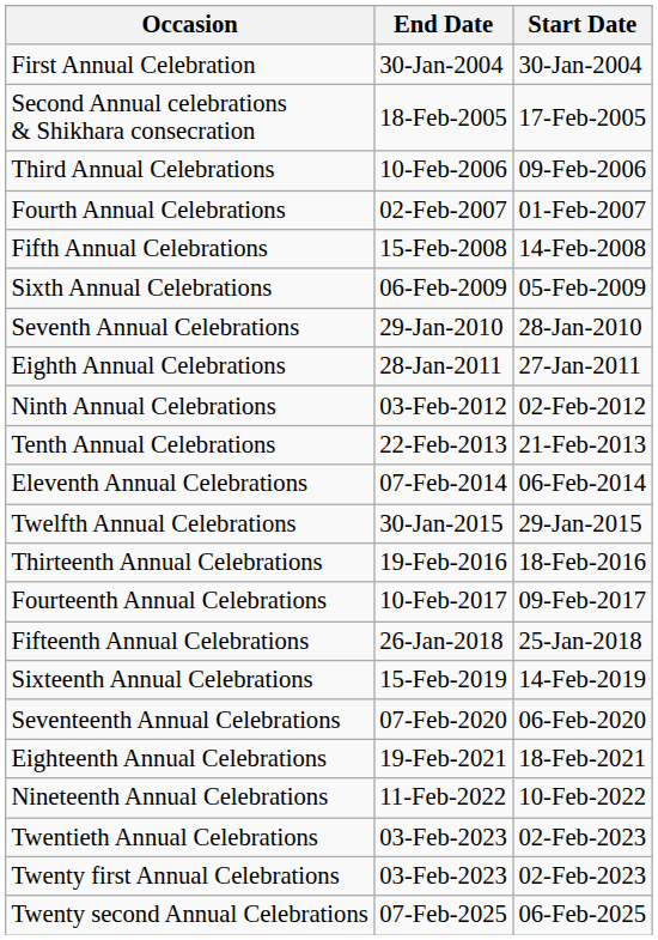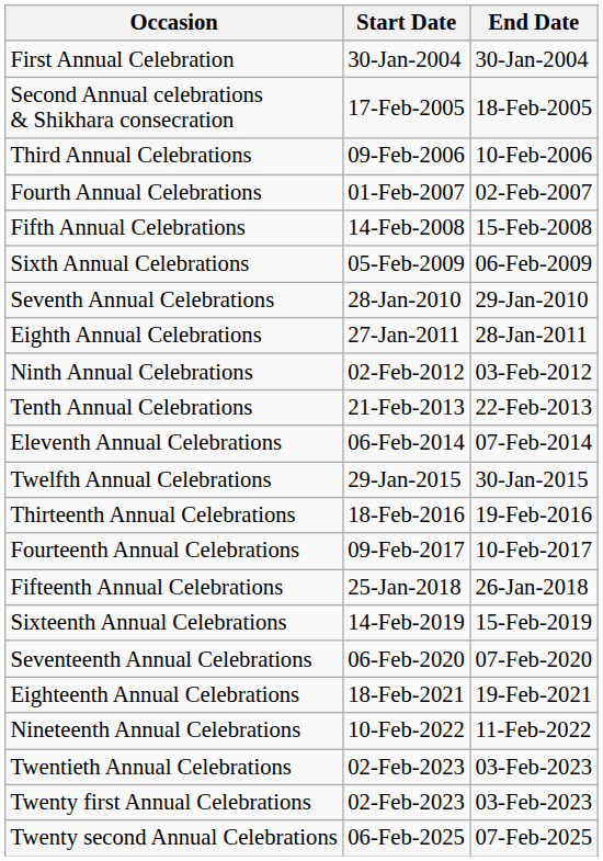 <table class="wikitable">
 <tr>
 <th>Occasion</th>
+<th>Start Date</th>
 <th>End Date</th>
-<th>Start Date</th>
 </tr>
 <tr>
 <td>First Annual Celebration</td>
 <td>30-Jan-2004</td>
 <td>30-Jan-2004</td>
 </tr>
 <tr>
 <td>Second Annual celebrations<br>& Shikhara consecration</td>
+<td>17-Feb-2005</td>
 <td>18-Feb-2005</td>
-<td>17-Feb-2005</td>
 </tr>
 <tr>
 <td>Third Annual Celebrations</td>
+<td>09-Feb-2006</td>
 <td>10-Feb-2006</td>
-<td>09-Feb-2006</td>
 </tr>
 <tr>
 <td>Fourth Annual Celebrations</td>
+<td>01-Feb-2007</td>
 <td>02-Feb-2007</td>
-<td>01-Feb-2007</td>
 </tr>
 <tr>
 <td>Fifth Annual Celebrations</td>
+<td>14-Feb-2008</td>
 <td>15-Feb-2008</td>
-<td>14-Feb-2008</td>
 </tr>
 <tr>
 <td>Sixth Annual Celebrations</td>
+<td>05-Feb-2009</td>
 <td>06-Feb-2009</td>
-<td>05-Feb-2009</td>
 </tr>
 <tr>
 <td>Seventh Annual Celebrations</td>
+<td>28-Jan-2010</td>
 <td>29-Jan-2010</td>
-<td>28-Jan-2010</td>
 </tr>
 <tr>
 <td>Eighth Annual Celebrations</td>
+<td>27-Jan-2011</td>
 <td>28-Jan-2011</td>
-<td>27-Jan-2011</td>
 </tr>
 <tr>
 <td>Ninth Annual Celebrations</td>
+<td>02-Feb-2012</td>
 <td>03-Feb-2012</td>
-<td>02-Feb-2012</td>
 </tr>
 <tr>
 <td>Tenth Annual Celebrations</td>
+<td>21-Feb-2013</td>
 <td>22-Feb-2013</td>
-<td>21-Feb-2013</td>
 </tr>
 <tr>
 <td>Eleventh Annual Celebrations</td>
+<td>06-Feb-2014</td>
 <td>07-Feb-2014</td>
-<td>06-Feb-2014</td>
 </tr>
 <tr>
 <td>Twelfth Annual Celebrations</td>
+<td>29-Jan-2015</td>
 <td>30-Jan-2015</td>
-<td>29-Jan-2015</td>
 </tr>
 <tr>
 <td>Thirteenth Annual Celebrations</td>
+<td>18-Feb-2016</td>
 <td>19-Feb-2016</td>
-<td>18-Feb-2016</td>
 </tr>
 <tr>
 <td>Fourteenth Annual Celebrations</td>
+<td>09-Feb-2017</td>
 <td>10-Feb-2017</td>
-<td>09-Feb-2017</td>
 </tr>
 <tr>
 <td>Fifteenth Annual Celebrations</td>
+<td>25-Jan-2018</td>
 <td>26-Jan-2018</td>
-<td>25-Jan-2018</td>
 </tr>
 <tr>
 <td>Sixteenth Annual Celebrations</td>
+<td>14-Feb-2019</td>
 <td>15-Feb-2019</td>
-<td>14-Feb-2019</td>
 </tr>
 <tr>
 <td>Seventeenth Annual Celebrations</td>
+<td>06-Feb-2020</td>
 <td>07-Feb-2020</td>
-<td>06-Feb-2020</td>
 </tr>
 <tr>
 <td>Eighteenth Annual Celebrations</td>
+<td>18-Feb-2021</td>
 <td>19-Feb-2021</td>
-<td>18-Feb-2021</td>
 </tr>
 <tr>
 <td>Nineteenth Annual Celebrations</td>
+<td>10-Feb-2022</td>
 <td>11-Feb-2022</td>
-<td>10-Feb-2022</td>
 </tr>
 <tr>
 <td>Twentieth Annual Celebrations</td>
+<td>02-Feb-2023</td>
 <td>03-Feb-2023</td>
-<td>02-Feb-2023</td>
 </tr>
 <tr>
 <td>Twenty first Annual Celebrations</td>
+<td>02-Feb-2023</td>
 <td>03-Feb-2023</td>
-<td>02-Feb-2023</td>
 </tr>
 <tr>
 <td>Twenty second Annual Celebrations</td>
+<td>06-Feb-2025</td>
 <td>07-Feb-2025</td>
-<td>06-Feb-2025</td>
 </tr>
 </table>
